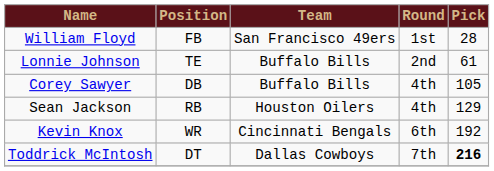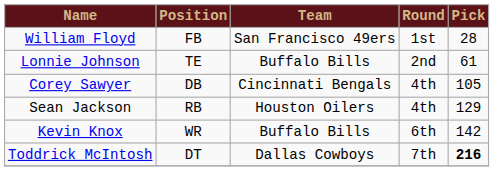 <table class="wikitable" style="text-align: center;">
 <tr>
 <th style="background:#5a1118; color:#d3b787;">Name</th>
 <th style="background:#5a1118; color:#d3b787;">Position</th>
 <th style="background:#5a1118; color:#d3b787;">Team</th>
 <th style="background:#5a1118; color:#d3b787;">Round</th>
 <th style="background:#5a1118; color:#d3b787;">Pick</th>
 </tr>
 <tr>
 <td><a href='#'>William Floyd</a></td>
 <td>FB</td>
 <td>San Francisco 49ers</td>
 <td>1st</td>
 <td>28</td>
 </tr>
 <tr>
 <td><a href='#'>Lonnie Johnson</a></td>
 <td>TE</td>
 <td>Buffalo Bills</td>
 <td>2nd</td>
 <td>61</td>
 </tr>
 <tr>
 <td><a href='#'>Corey Sawyer</a></td>
 <td>DB</td>
-<td>Buffalo Bills</td>
+<td>Cincinnati Bengals</td>
 <td>4th</td>
 <td>105</td>
 </tr>
 <tr>
 <td>Sean Jackson</td>
 <td>RB</td>
 <td>Houston Oilers</td>
 <td>4th</td>
 <td>129</td>
 </tr>
 <tr>
 <td><a href='#'>Kevin Knox</a></td>
 <td>WR</td>
-<td>Cincinnati Bengals</td>
+<td>Buffalo Bills</td>
 <td>6th</td>
-<td>192</td>
+<td>142</td>
 </tr>
 <tr>
 <td><a href='#'>Toddrick McIntosh</a></td>
 <td>DT</td>
 <td>Dallas Cowboys</td>
 <td>7th</td>
 <td><strong>216</strong></td>
 </tr>
 <tr>
 </tr>
 </table>
